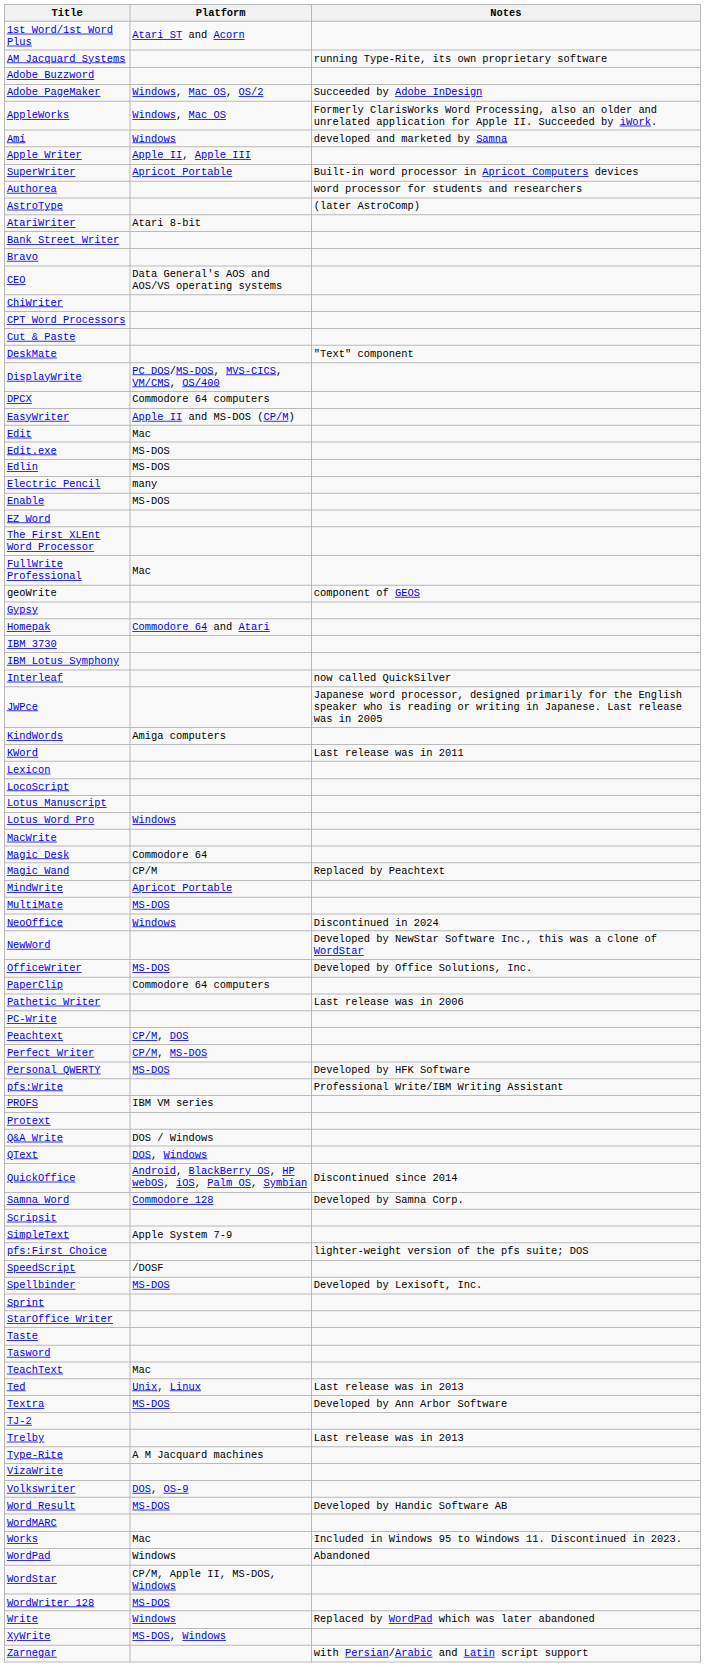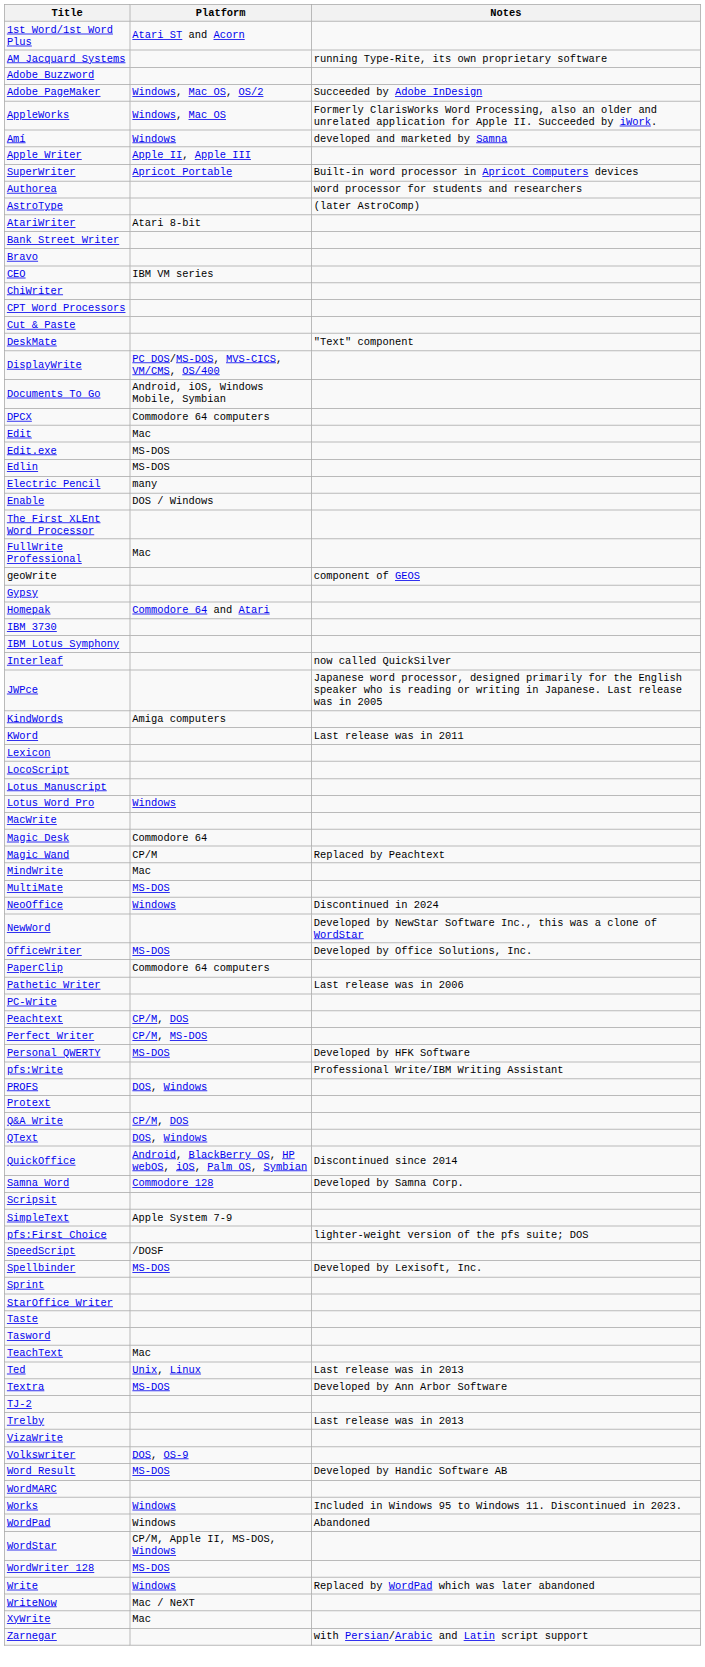 <table class="wikitable sortable">
 <tr>
 <th>Title</th>
 <th>Platform</th>
 <th>Notes</th>
 </tr>
 <tr>
 <td><a href='#'>1st Word/1st Word Plus</a></td>
 <td><a href='#'>Atari ST</a> and <a href='#'>Acorn</a></td>
 <td></td>
 </tr>
 <tr>
 <td><a href='#'>AM Jacquard Systems</a></td>
 <td></td>
 <td>running Type-Rite, its own proprietary software</td>
 </tr>
 <tr>
 <td><a href='#'>Adobe Buzzword</a></td>
 <td></td>
 <td></td>
 </tr>
 <tr>
 <td><a href='#'>Adobe PageMaker</a></td>
 <td><a href='#'>Windows</a>, <a href='#'>Mac OS</a>, <a href='#'>OS/2</a></td>
 <td>Succeeded by <a href='#'>Adobe InDesign</a></td>
 </tr>
 <tr>
 <td><a href='#'>AppleWorks</a></td>
 <td><a href='#'>Windows</a>, <a href='#'>Mac OS</a></td>
 <td>Formerly ClarisWorks Word Processing, also an older and unrelated application for Apple II. Succeeded by <a href='#'>iWork</a>.</td>
 </tr>
 <tr>
 <td><a href='#'>Amí</a></td>
 <td><a href='#'>Windows</a></td>
 <td>developed and marketed by <a href='#'>Samna</a></td>
 </tr>
 <tr>
 <td><a href='#'>Apple Writer</a></td>
 <td><a href='#'>Apple II</a>, <a href='#'>Apple III</a></td>
 <td></td>
 </tr>
 <tr>
 <td><a href='#'>SuperWriter</a></td>
 <td><a href='#'>Apricot Portable</a></td>
 <td>Built-in word processor in <a href='#'>Apricot Computers</a> devices</td>
 </tr>
 <tr>
 <td><a href='#'>Authorea</a></td>
 <td></td>
 <td>word processor for students and researchers</td>
 </tr>
 <tr>
 <td><a href='#'>AstroType</a></td>
 <td></td>
 <td>(later AstroComp)</td>
 </tr>
 <tr>
 <td><a href='#'>AtariWriter</a></td>
 <td>Atari 8-bit</td>
 <td></td>
 </tr>
 <tr>
 <td><a href='#'>Bank Street Writer</a></td>
 <td></td>
 <td></td>
 </tr>
 <tr>
 <td><a href='#'>Bravo</a></td>
 <td></td>
 <td></td>
 </tr>
 <tr>
 <td><a href='#'>CEO</a></td>
-<td>Data General's AOS and AOS/VS operating systems</td>
+<td>IBM VM series</td>
 <td></td>
 </tr>
 <tr>
 <td><a href='#'>ChiWriter</a></td>
 <td></td>
 <td></td>
 </tr>
 <tr>
 <td><a href='#'>CPT Word Processors</a></td>
 <td></td>
 <td></td>
 </tr>
 <tr>
 <td><a href='#'>Cut & Paste</a></td>
 <td></td>
 <td></td>
 </tr>
 <tr>
 <td><a href='#'>DeskMate</a></td>
 <td></td>
 <td>"Text" component</td>
 </tr>
 <tr>
 <td><a href='#'>DisplayWrite</a></td>
 <td><a href='#'>PC DOS</a>/<a href='#'>MS-DOS</a>, <a href='#'>MVS-CICS</a>, <a href='#'>VM/CMS</a>, <a href='#'>OS/400</a></td>
 <td></td>
 </tr>
 <tr>
-<td><a href='#'>DPCX</a></td>
-<td>Commodore 64 computers</td>
+<td><a href='#'>Documents To Go</a></td>
+<td>Android, iOS, Windows Mobile, Symbian</td>
 <td></td>
 </tr>
 <tr>
-<td><a href='#'>EasyWriter</a></td>
-<td><a href='#'>Apple II</a> and MS-DOS (<a href='#'>CP/M</a>)</td>
+<td><a href='#'>DPCX</a></td>
+<td>Commodore 64 computers</td>
 <td></td>
 </tr>
 <tr>
 <td><a href='#'>Edit</a></td>
 <td>Mac</td>
 <td></td>
 </tr>
 <tr>
 <td><a href='#'>Edit.exe</a></td>
 <td>MS-DOS</td>
 <td></td>
 </tr>
 <tr>
 <td><a href='#'>Edlin</a></td>
 <td>MS-DOS</td>
 <td></td>
 </tr>
 <tr>
 <td><a href='#'>Electric Pencil</a></td>
 <td>many</td>
 <td></td>
 </tr>
 <tr>
 <td><a href='#'>Enable</a></td>
-<td>MS-DOS</td>
-<td></td>
-</tr>
-<tr>
-<td><a href='#'>EZ Word</a></td>
-<td></td>
+<td>DOS / Windows</td>
 <td></td>
 </tr>
 <tr>
 <td><a href='#'>The First XLEnt Word Processor</a></td>
 <td></td>
 <td></td>
 </tr>
 <tr>
 <td><a href='#'>FullWrite Professional</a></td>
 <td>Mac</td>
 <td></td>
 </tr>
 <tr>
 <td>geoWrite</td>
 <td></td>
 <td>component of <a href='#'>GEOS</a></td>
 </tr>
 <tr>
 <td><a href='#'>Gypsy</a></td>
 <td></td>
 <td></td>
 </tr>
 <tr>
 <td><a href='#'>Homepak</a></td>
 <td><a href='#'>Commodore 64</a> and <a href='#'>Atari</a></td>
 <td></td>
 </tr>
 <tr>
 <td><a href='#'>IBM 3730</a></td>
 <td></td>
 <td></td>
 </tr>
 <tr>
 <td><a href='#'>IBM Lotus Symphony</a></td>
 <td></td>
 <td></td>
 </tr>
 <tr>
 <td><a href='#'>Interleaf</a></td>
 <td></td>
 <td>now called QuickSilver</td>
 </tr>
 <tr>
 <td><a href='#'>JWPce</a></td>
 <td></td>
 <td>Japanese word processor, designed primarily for the English speaker who is reading or writing in Japanese. Last release was in 2005</td>
 </tr>
 <tr>
 <td><a href='#'>KindWords</a></td>
 <td>Amiga computers</td>
 <td></td>
 </tr>
 <tr>
 <td><a href='#'>KWord</a></td>
 <td></td>
 <td>Last release was in 2011</td>
 </tr>
 <tr>
 <td><a href='#'>Lexicon</a></td>
 <td></td>
 <td></td>
 </tr>
 <tr>
 <td><a href='#'>LocoScript</a></td>
 <td></td>
 <td></td>
 </tr>
 <tr>
 <td><a href='#'>Lotus Manuscript</a></td>
 <td></td>
 <td></td>
 </tr>
 <tr>
 <td><a href='#'>Lotus Word Pro</a></td>
 <td><a href='#'>Windows</a></td>
 <td></td>
 </tr>
 <tr>
 <td><a href='#'>MacWrite</a></td>
 <td></td>
 <td></td>
 </tr>
 <tr>
 <td><a href='#'>Magic Desk</a></td>
 <td>Commodore 64</td>
 <td></td>
 </tr>
 <tr>
 <td><a href='#'>Magic Wand</a></td>
 <td>CP/M</td>
 <td>Replaced by Peachtext</td>
 </tr>
 <tr>
 <td><a href='#'>MindWrite</a></td>
-<td><a href='#'>Apricot Portable</a></td>
+<td>Mac</td>
 <td></td>
 </tr>
 <tr>
 <td><a href='#'>MultiMate</a></td>
 <td><a href='#'>MS-DOS</a></td>
 <td></td>
 </tr>
 <tr>
 <td><a href='#'>NeoOffice</a></td>
 <td><a href='#'>Windows</a></td>
 <td>Discontinued in 2024</td>
 </tr>
 <tr>
 <td><a href='#'>NewWord</a></td>
 <td></td>
 <td>Developed by NewStar Software Inc., this was a clone of <a href='#'>WordStar</a></td>
 </tr>
 <tr>
 <td><a href='#'>OfficeWriter</a></td>
 <td><a href='#'>MS-DOS</a></td>
 <td>Developed by Office Solutions, Inc.</td>
 </tr>
 <tr>
 <td><a href='#'>PaperClip</a></td>
 <td>Commodore 64 computers</td>
 <td></td>
 </tr>
 <tr>
 <td><a href='#'>Pathetic Writer</a></td>
 <td></td>
 <td>Last release was in 2006</td>
 </tr>
 <tr>
 <td><a href='#'>PC-Write</a></td>
 <td></td>
 <td></td>
 </tr>
 <tr>
 <td><a href='#'>Peachtext</a></td>
 <td><a href='#'>CP/M</a>, <a href='#'>DOS</a></td>
 <td></td>
 </tr>
 <tr>
 <td><a href='#'>Perfect Writer</a></td>
 <td><a href='#'>CP/M</a>, <a href='#'>MS-DOS</a></td>
 <td></td>
 </tr>
 <tr>
 <td><a href='#'>Personal QWERTY</a></td>
 <td><a href='#'>MS-DOS</a></td>
 <td>Developed by HFK Software</td>
 </tr>
 <tr>
 <td><a href='#'>pfs:Write</a></td>
 <td></td>
 <td>Professional Write/IBM Writing Assistant</td>
 </tr>
 <tr>
 <td><a href='#'>PROFS</a></td>
-<td>IBM VM series</td>
+<td><a href='#'>DOS</a>, <a href='#'>Windows</a></td>
 <td></td>
 </tr>
 <tr>
 <td><a href='#'>Protext</a></td>
 <td></td>
 <td></td>
 </tr>
 <tr>
 <td><a href='#'>Q&A Write</a></td>
-<td>DOS / Windows</td>
+<td><a href='#'>CP/M</a>, <a href='#'>DOS</a></td>
 <td></td>
 </tr>
 <tr>
 <td><a href='#'>QText</a></td>
 <td><a href='#'>DOS</a>, <a href='#'>Windows</a></td>
 <td></td>
 </tr>
 <tr>
 <td><a href='#'>QuickOffice</a></td>
 <td><a href='#'>Android</a>, <a href='#'>BlackBerry OS</a>, <a href='#'>HP webOS</a>, <a href='#'>iOS</a>, <a href='#'>Palm OS</a>, <a href='#'>Symbian</a></td>
 <td>Discontinued since 2014</td>
 </tr>
 <tr>
 <td><a href='#'>Samna Word</a></td>
 <td><a href='#'>Commodore 128</a></td>
 <td>Developed by Samna Corp.</td>
 </tr>
 <tr>
 <td><a href='#'>Scripsit</a></td>
 <td></td>
 <td></td>
 </tr>
 <tr>
 <td><a href='#'>SimpleText</a></td>
 <td>Apple System 7-9</td>
 <td></td>
 </tr>
 <tr>
 <td><a href='#'>pfs:First Choice</a></td>
 <td></td>
 <td>lighter-weight version of the pfs suite; DOS</td>
 </tr>
 <tr>
 <td><a href='#'>SpeedScript</a></td>
 <td>/DOSF</td>
 <td></td>
 </tr>
 <tr>
 <td><a href='#'>Spellbinder</a></td>
 <td><a href='#'>MS-DOS</a></td>
 <td>Developed by Lexisoft, Inc.</td>
 </tr>
 <tr>
 <td><a href='#'>Sprint</a></td>
 <td></td>
 <td></td>
 </tr>
 <tr>
 <td><a href='#'>StarOffice Writer</a></td>
 <td></td>
 <td></td>
 </tr>
 <tr>
 <td><a href='#'>Taste</a></td>
 <td></td>
 <td></td>
 </tr>
 <tr>
 <td><a href='#'>Tasword</a></td>
 <td></td>
 <td></td>
 </tr>
 <tr>
 <td><a href='#'>TeachText</a></td>
 <td>Mac</td>
 <td></td>
 </tr>
 <tr>
 <td><a href='#'>Ted</a></td>
 <td><a href='#'>Unix</a>, <a href='#'>Linux</a></td>
 <td>Last release was in 2013</td>
 </tr>
 <tr>
 <td><a href='#'>Textra</a></td>
 <td><a href='#'>MS-DOS</a></td>
 <td>Developed by Ann Arbor Software</td>
 </tr>
 <tr>
 <td><a href='#'>TJ-2</a></td>
 <td></td>
 <td></td>
 </tr>
 <tr>
 <td><a href='#'>Trelby</a></td>
 <td></td>
 <td>Last release was in 2013</td>
 </tr>
 <tr>
-<td><a href='#'>Type-Rite</a></td>
-<td>A M Jacquard machines</td>
-<td></td>
-</tr>
-<tr>
 <td><a href='#'>VizaWrite</a></td>
 <td></td>
 <td></td>
 </tr>
 <tr>
 <td><a href='#'>Volkswriter</a></td>
 <td><a href='#'>DOS</a>, <a href='#'>OS-9</a></td>
 <td></td>
 </tr>
 <tr>
 <td><a href='#'>Word Result</a></td>
 <td><a href='#'>MS-DOS</a></td>
 <td>Developed by Handic Software AB</td>
 </tr>
 <tr>
 <td><a href='#'>WordMARC</a></td>
 <td></td>
 <td></td>
 </tr>
 <tr>
 <td><a href='#'>Works</a></td>
-<td>Mac</td>
+<td><a href='#'>Windows</a></td>
 <td>Included in Windows 95 to Windows 11. Discontinued in 2023.</td>
 </tr>
 <tr>
 <td><a href='#'>WordPad</a></td>
 <td>Windows</td>
 <td>Abandoned</td>
 </tr>
 <tr>
 <td><a href='#'>WordStar</a></td>
 <td>CP/M, Apple II, MS-DOS, <a href='#'>Windows</a></td>
 <td></td>
 </tr>
 <tr>
 <td><a href='#'>WordWriter 128</a></td>
 <td><a href='#'>MS-DOS</a></td>
 <td></td>
 </tr>
 <tr>
 <td><a href='#'>Write</a></td>
 <td><a href='#'>Windows</a></td>
 <td>Replaced by <a href='#'>WordPad</a> which was later abandoned</td>
 </tr>
 <tr>
+<td><a href='#'>WriteNow</a></td>
+<td>Mac / NeXT</td>
+<td></td>
+</tr>
+<tr>
 <td><a href='#'>XyWrite</a></td>
-<td><a href='#'>MS-DOS</a>, <a href='#'>Windows</a></td>
+<td>Mac</td>
 <td></td>
 </tr>
 <tr>
 <td><a href='#'>Zarnegar</a></td>
 <td></td>
 <td>with <a href='#'>Persian</a>/<a href='#'>Arabic</a> and <a href='#'>Latin</a> script support</td>
 </tr>
 </table>
